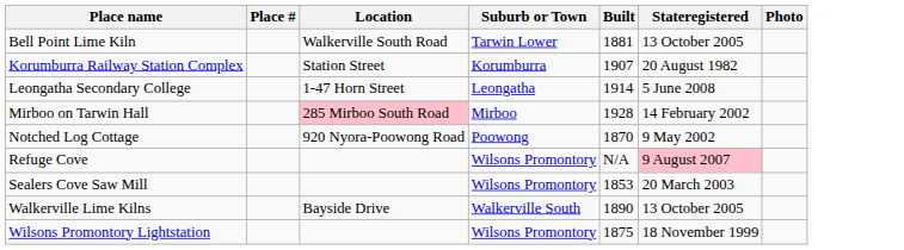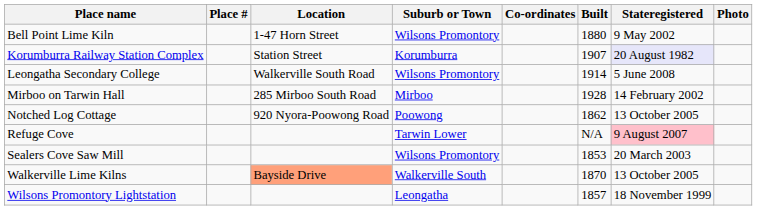 <table class="wikitable sortable">
 <tr>
 <th>Place name</th>
 <th>Place #</th>
 <th>Location</th>
 <th>Suburb or Town</th>
+<th>Co-ordinates</th>
 <th>Built</th>
 <th>Stateregistered</th>
 <th class="unsortable">Photo</th>
 </tr>
 <tr>
 <td>Bell Point Lime Kiln</td>
 <td></td>
-<td>Walkerville South Road</td>
-<td><a href='#'>Tarwin Lower</a></td>
-<td>1881</td>
-<td>13 October 2005</td>
+<td>1-47 Horn Street</td>
+<td><a href='#'>Wilsons Promontory</a></td>
+<td></td>
+<td>1880</td>
+<td>9 May 2002</td>
 <td></td>
 </tr>
 <tr>
 <td><a href='#'>Korumburra Railway Station Complex</a></td>
 <td></td>
 <td>Station Street</td>
 <td><a href='#'>Korumburra</a></td>
+<td></td>
 <td>1907</td>
-<td>20 August 1982</td>
+<td style="background: lavender;">20 August 1982</td>
 <td></td>
 </tr>
 <tr>
 <td>Leongatha Secondary College</td>
 <td></td>
-<td>1-47 Horn Street</td>
-<td><a href='#'>Leongatha</a></td>
+<td>Walkerville South Road</td>
+<td><a href='#'>Wilsons Promontory</a></td>
+<td></td>
 <td>1914</td>
 <td>5 June 2008</td>
 <td></td>
 </tr>
 <tr>
 <td>Mirboo on Tarwin Hall</td>
 <td></td>
-<td style="background: pink;">285 Mirboo South Road</td>
+<td>285 Mirboo South Road</td>
 <td><a href='#'>Mirboo</a></td>
+<td></td>
 <td>1928</td>
 <td>14 February 2002</td>
 <td></td>
 </tr>
 <tr>
 <td>Notched Log Cottage</td>
 <td></td>
 <td>920 Nyora-Poowong Road</td>
 <td><a href='#'>Poowong</a></td>
-<td>1870</td>
-<td>9 May 2002</td>
+<td></td>
+<td>1862</td>
+<td>13 October 2005</td>
 <td></td>
 </tr>
 <tr>
 <td>Refuge Cove</td>
 <td></td>
 <td></td>
-<td><a href='#'>Wilsons Promontory</a></td>
+<td><a href='#'>Tarwin Lower</a></td>
+<td></td>
 <td>N/A</td>
 <td style="background: pink;">9 August 2007</td>
 <td></td>
 </tr>
 <tr>
 <td>Sealers Cove Saw Mill</td>
 <td></td>
 <td></td>
 <td><a href='#'>Wilsons Promontory</a></td>
+<td></td>
 <td>1853</td>
 <td>20 March 2003</td>
 <td></td>
 </tr>
 <tr>
 <td>Walkerville Lime Kilns</td>
 <td></td>
-<td>Bayside Drive</td>
+<td style="background: lightsalmon;">Bayside Drive</td>
 <td><a href='#'>Walkerville South</a></td>
-<td>1890</td>
+<td></td>
+<td>1870</td>
 <td>13 October 2005</td>
 <td></td>
 </tr>
 <tr>
 <td><a href='#'>Wilsons Promontory Lightstation</a></td>
 <td></td>
 <td></td>
-<td><a href='#'>Wilsons Promontory</a></td>
-<td>1875</td>
+<td><a href='#'>Leongatha</a></td>
+<td></td>
+<td>1857</td>
 <td>18 November 1999</td>
 <td></td>
 </tr>
 </table>
